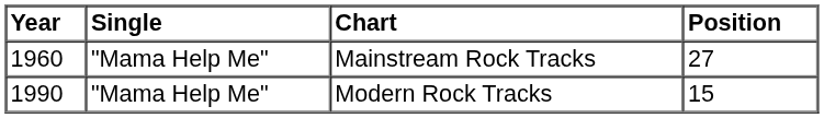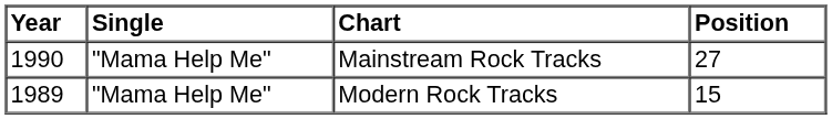 <table border=1 cellspacing=0 cellpadding=2 width="550px">
 <tr>
 <th align="left">Year</th>
 <th align="left">Single</th>
 <th align="left">Chart</th>
 <th align="left">Position</th>
 </tr>
 <tr>
-<td align="left">1960</td>
+<td align="left">1990</td>
 <td align="left">"Mama Help Me"</td>
 <td align="left">Mainstream Rock Tracks</td>
 <td align="left">27</td>
 </tr>
 <tr>
-<td align="left">1990</td>
+<td align="left">1989</td>
 <td align="left">"Mama Help Me"</td>
 <td align="left">Modern Rock Tracks</td>
 <td align="left">15</td>
 </tr>
 <tr>
 </tr>
 </table>
